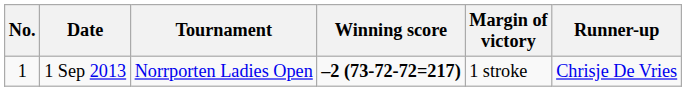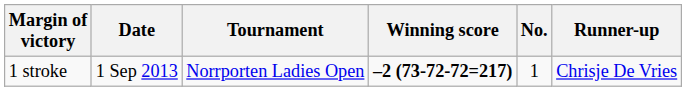 <table class="wikitable" style="font-size:95%;">
 <tr>
-<th>No.</th>
+<th>Margin of<br>victory</th>
 <th>Date</th>
 <th>Tournament</th>
 <th>Winning score</th>
-<th>Margin of<br>victory</th>
+<th>No.</th>
 <th>Runner-up</th>
 </tr>
 <tr>
-<td align=center>1</td>
+<td>1 stroke</td>
 <td align=right>1 Sep <a href='#'>2013</a></td>
 <td><a href='#'>Norrporten Ladies Open</a></td>
 <td><strong>–2 (73-72-72=217)</strong></td>
-<td>1 stroke</td>
+<td align=center>1</td>
 <td> <a href='#'>Chrisje De Vries</a></td>
 </tr>
 </table>
